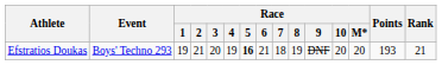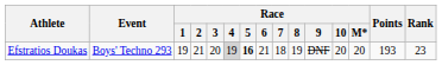 <table class="wikitable" border="1" style="font-size:90%">
 <tr>
 <th rowspan=2>Athlete</th>
 <th rowspan=2>Event</th>
 <th colspan=11>Race</th>
 <th rowspan=2>Points</th>
 <th rowspan=2>Rank</th>
 </tr>
 <tr>
 <th>1</th>
 <th>2</th>
 <th>3</th>
 <th>4</th>
 <th>5</th>
 <th>6</th>
 <th>7</th>
 <th>8</th>
 <th>9</th>
 <th>10</th>
 <th>M*</th>
 </tr>
 <tr>
 <td><a href='#'>Efstratios Doukas</a></td>
 <td><a href='#'>Boys' Techno 293</a></td>
 <td align=center>19</td>
 <td align=center>21</td>
 <td align=center>20</td>
-<td align=center>19</td>
+<td align=center style="background: lightgrey;">19</td>
 <td align=center><strong>16</strong></td>
 <td align=center>21</td>
 <td align=center>18</td>
 <td align=center>19</td>
 <td align=center><s>DNF</s></td>
 <td align=center>20</td>
 <td align=center>20</td>
 <td align=center>193</td>
-<td align=center>21</td>
+<td align=center>23</td>
 </tr>
 </table>
